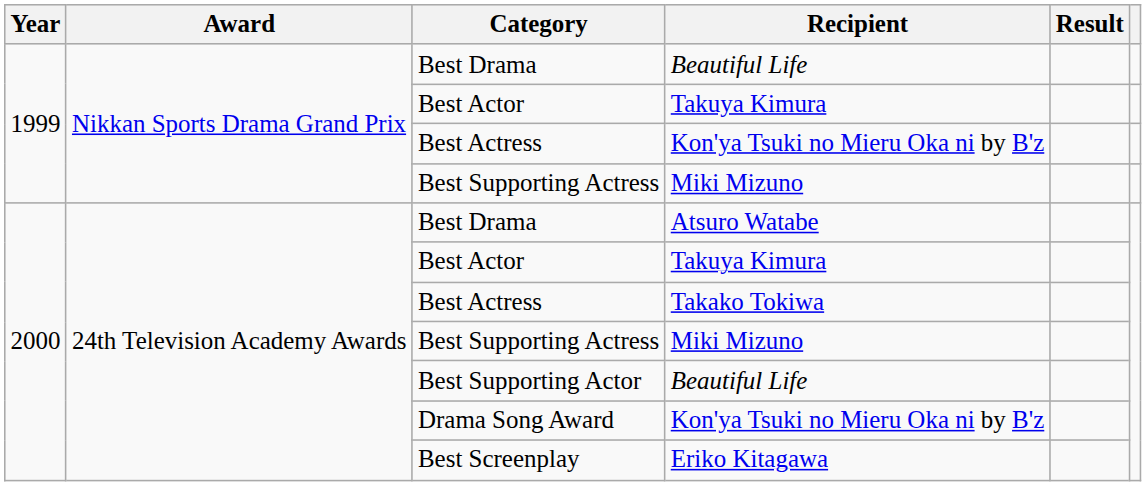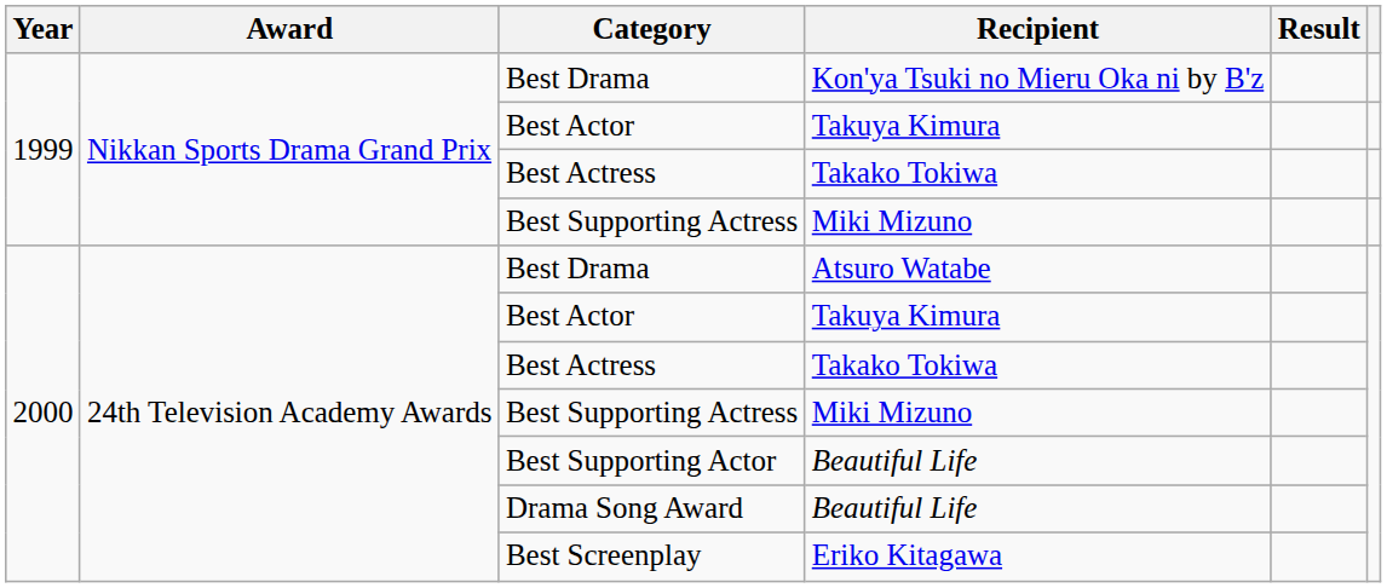 <table class="wikitable sortable">
 <tr>
 <th>Year</th>
 <th>Award</th>
 <th>Category</th>
 <th>Recipient</th>
 <th>Result</th>
 <th class="unsortable"></th>
 </tr>
 <tr>
 <td rowspan="4">1999</td>
 <td rowspan="4"><a href='#'>Nikkan Sports Drama Grand Prix</a></td>
 <td>Best Drama</td>
-<td><em>Beautiful Life</em></td>
+<td><a href='#'>Kon'ya Tsuki no Mieru Oka ni</a> by <a href='#'>B'z</a></td>
 <td></td>
 <td></td>
 </tr>
 <tr>
 <td>Best Actor</td>
 <td><a href='#'>Takuya Kimura</a></td>
 <td></td>
 <td></td>
 </tr>
 <tr>
 <td>Best Actress</td>
-<td><a href='#'>Kon'ya Tsuki no Mieru Oka ni</a> by <a href='#'>B'z</a></td>
+<td><a href='#'>Takako Tokiwa</a></td>
 <td></td>
 <td></td>
 </tr>
 <tr>
 <td>Best Supporting Actress</td>
 <td><a href='#'>Miki Mizuno</a></td>
 <td></td>
 <td></td>
 </tr>
 <tr>
 <td rowspan="7">2000</td>
 <td rowspan="7">24th Television Academy Awards</td>
 <td>Best Drama</td>
 <td><a href='#'>Atsuro Watabe</a></td>
 <td></td>
 <td rowspan="7"></td>
 </tr>
 <tr>
 <td>Best Actor</td>
 <td><a href='#'>Takuya Kimura</a></td>
 <td></td>
 </tr>
 <tr>
 <td>Best Actress</td>
 <td><a href='#'>Takako Tokiwa</a></td>
 <td></td>
 </tr>
 <tr>
 <td>Best Supporting Actress</td>
 <td><a href='#'>Miki Mizuno</a></td>
 <td></td>
 </tr>
 <tr>
 <td>Best Supporting Actor</td>
 <td><em>Beautiful Life</em></td>
 <td></td>
 </tr>
 <tr>
 <td>Drama Song Award</td>
-<td><a href='#'>Kon'ya Tsuki no Mieru Oka ni</a> by <a href='#'>B'z</a></td>
+<td><em>Beautiful Life</em></td>
 <td></td>
 </tr>
 <tr>
 <td>Best Screenplay</td>
 <td><a href='#'>Eriko Kitagawa</a></td>
 <td></td>
 </tr>
 </table>
